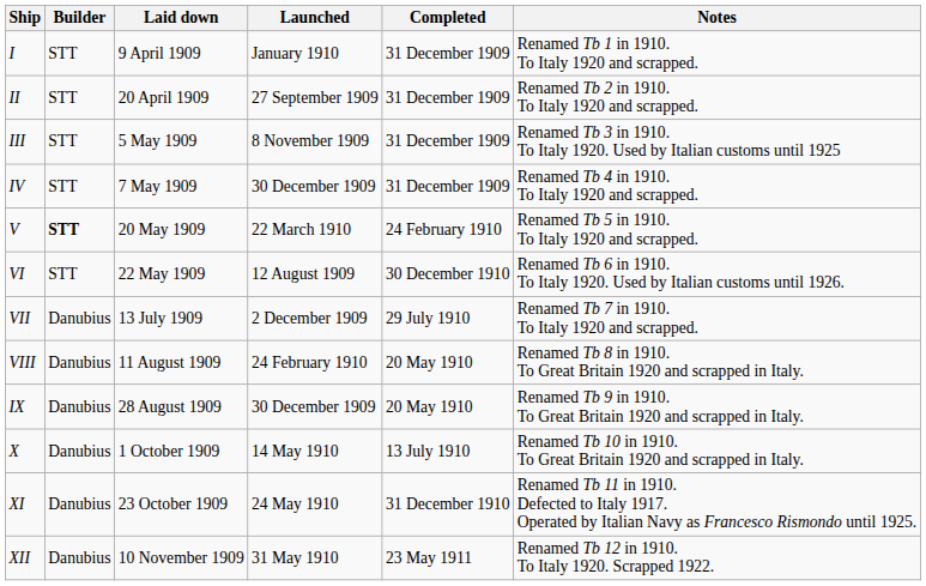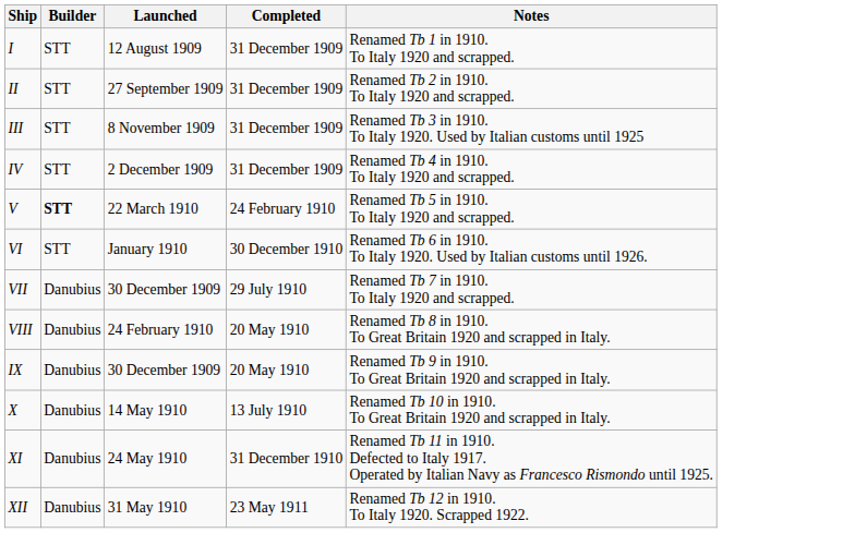 <table class="wikitable">
 <tr>
 <th>Ship</th>
 <th>Builder</th>
-<th>Laid down</th>
 <th>Launched</th>
 <th>Completed</th>
 <th>Notes</th>
 </tr>
 <tr>
 <td><em>I</em></td>
 <td>STT</td>
-<td>9 April 1909</td>
-<td>January 1910</td>
+<td>12 August 1909</td>
 <td>31 December 1909</td>
 <td>Renamed <em>Tb 1</em> in 1910.<br>To Italy 1920 and scrapped.</td>
 </tr>
 <tr>
 <td><em>II</em></td>
 <td>STT</td>
-<td>20 April 1909</td>
 <td>27 September 1909</td>
 <td>31 December 1909</td>
 <td>Renamed <em>Tb 2</em> in 1910.<br>To Italy 1920 and scrapped.</td>
 </tr>
 <tr>
 <td><em>III</em></td>
 <td>STT</td>
-<td>5 May 1909</td>
 <td>8 November 1909</td>
 <td>31 December 1909</td>
 <td>Renamed <em>Tb 3</em> in 1910.<br>To Italy 1920. Used by Italian customs until 1925</td>
 </tr>
 <tr>
 <td><em>IV</em></td>
 <td>STT</td>
-<td>7 May 1909</td>
-<td>30 December 1909</td>
+<td>2 December 1909</td>
 <td>31 December 1909</td>
 <td>Renamed <em>Tb 4</em> in 1910.<br>To Italy 1920 and scrapped.</td>
 </tr>
 <tr>
 <td><em>V</em></td>
 <td><strong>STT</strong></td>
-<td>20 May 1909</td>
 <td>22 March 1910</td>
 <td>24 February 1910</td>
 <td>Renamed <em>Tb 5</em> in 1910.<br>To Italy 1920 and scrapped.</td>
 </tr>
 <tr>
 <td><em>VI</em></td>
 <td>STT</td>
-<td>22 May 1909</td>
-<td>12 August 1909</td>
+<td>January 1910</td>
 <td>30 December 1910</td>
 <td>Renamed <em>Tb 6</em> in 1910.<br>To Italy 1920. Used by Italian customs until 1926.</td>
 </tr>
 <tr>
 <td><em>VII</em></td>
 <td>Danubius</td>
-<td>13 July 1909</td>
-<td>2 December 1909</td>
+<td>30 December 1909</td>
 <td>29 July 1910</td>
 <td>Renamed <em>Tb 7</em> in 1910.<br>To Italy 1920 and scrapped.</td>
 </tr>
 <tr>
 <td><em>VIII</em></td>
 <td>Danubius</td>
-<td>11 August 1909</td>
 <td>24 February 1910</td>
 <td>20 May 1910</td>
 <td>Renamed <em>Tb 8</em> in 1910.<br>To Great Britain 1920 and scrapped in Italy.</td>
 </tr>
 <tr>
 <td><em>IX</em></td>
 <td>Danubius</td>
-<td>28 August 1909</td>
 <td>30 December 1909</td>
 <td>20 May 1910</td>
 <td>Renamed <em>Tb 9</em> in 1910.<br>To Great Britain 1920 and scrapped in Italy.</td>
 </tr>
 <tr>
 <td><em>X</em></td>
 <td>Danubius</td>
-<td>1 October 1909</td>
 <td>14 May 1910</td>
 <td>13 July 1910</td>
 <td>Renamed <em>Tb 10</em> in 1910.<br>To Great Britain 1920 and scrapped in Italy.</td>
 </tr>
 <tr>
 <td><em>XI</em></td>
 <td>Danubius</td>
-<td>23 October 1909</td>
 <td>24 May 1910</td>
 <td>31 December 1910</td>
 <td>Renamed <em>Tb 11</em> in 1910.<br>Defected to Italy 1917.<br>Operated by Italian Navy as <em>Francesco Rismondo</em> until 1925.</td>
 </tr>
 <tr>
 <td><em>XII</em></td>
 <td>Danubius</td>
-<td>10 November 1909</td>
 <td>31 May 1910</td>
 <td>23 May 1911</td>
 <td>Renamed <em>Tb 12</em> in 1910.<br>To Italy 1920. Scrapped 1922.</td>
 </tr>
 </table>
